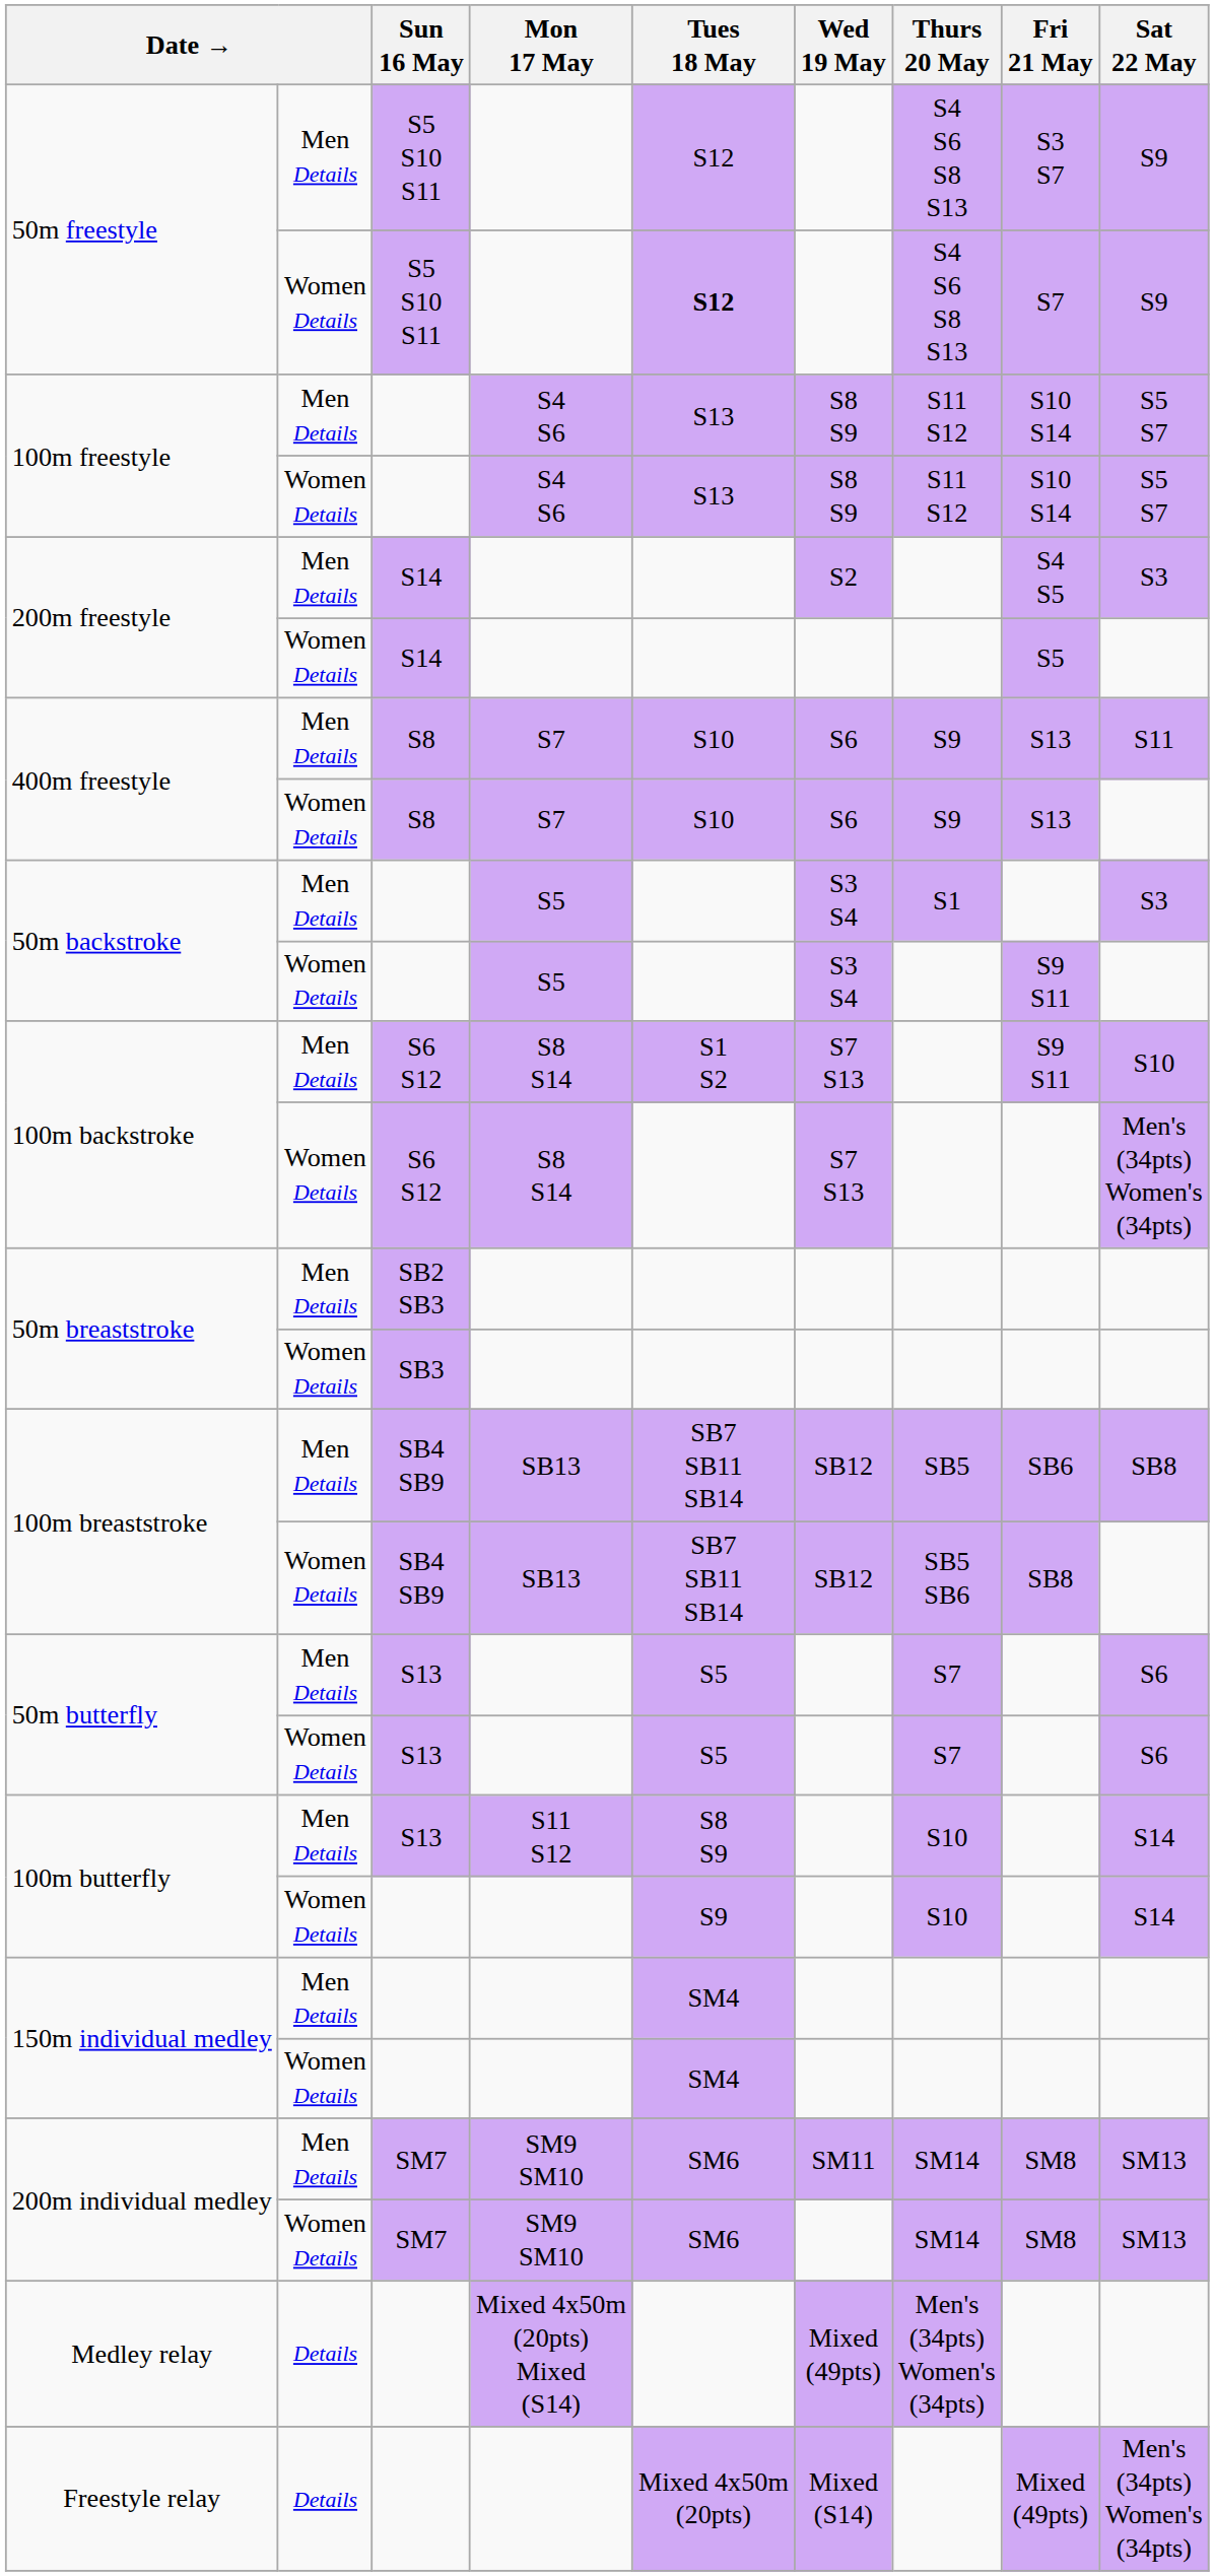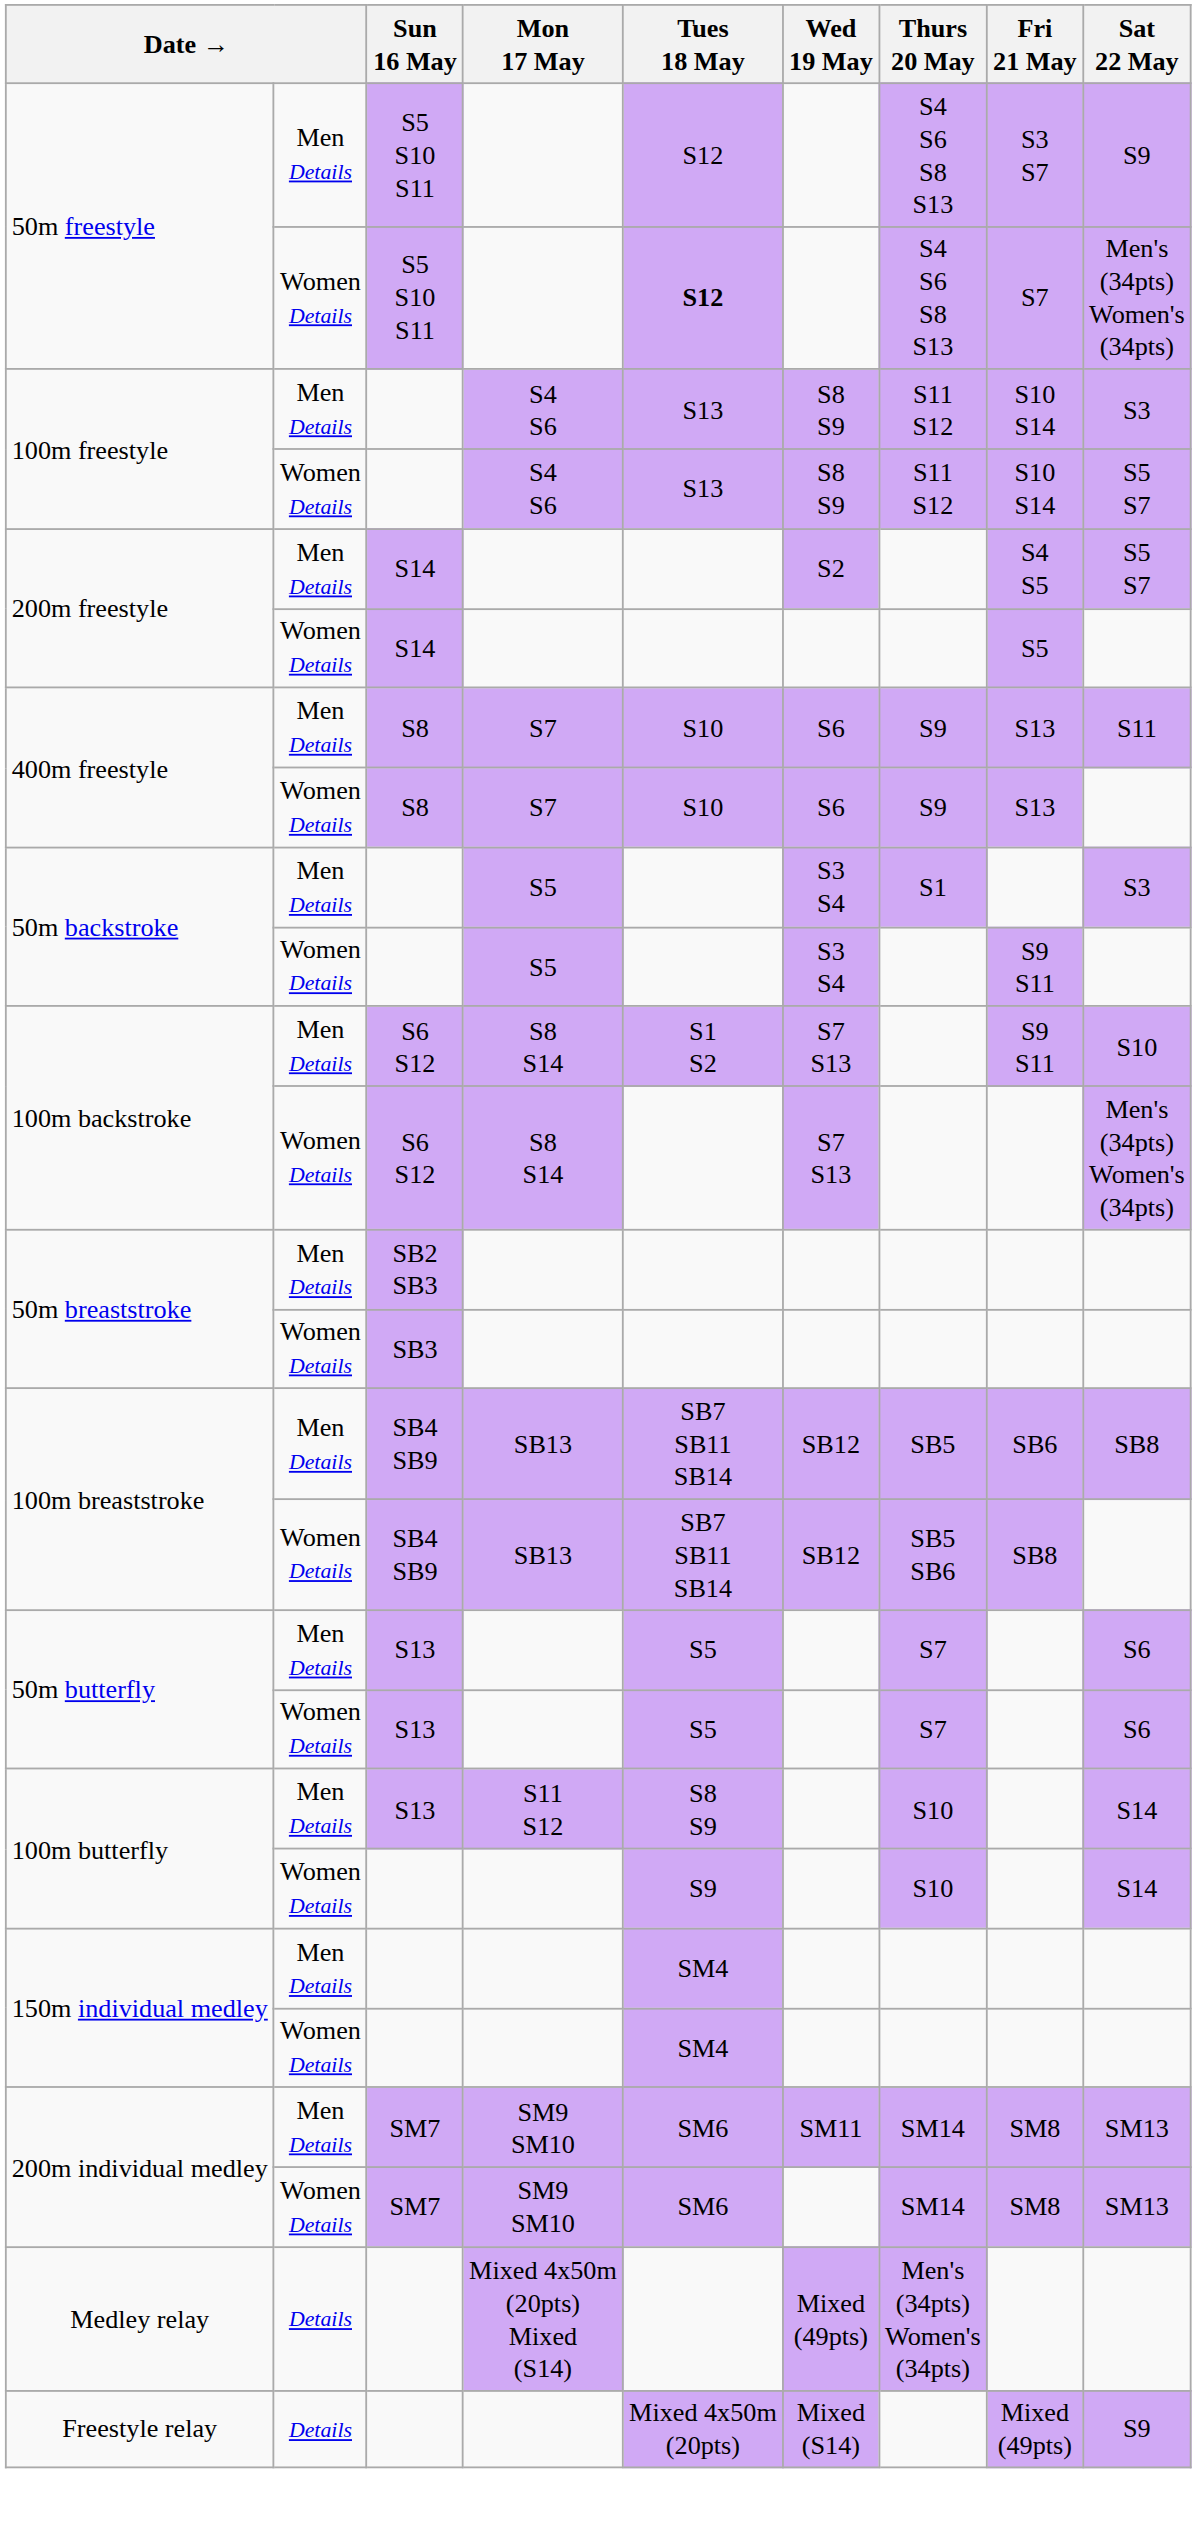 <table class="wikitable" style="margin:0.5em auto; font-size:90%; line-height:1.25em;">
 <tr align="center">
 <th colspan="2">Date →</th>
 <th>Sun<br>16 May</th>
 <th>Mon<br>17 May</th>
 <th>Tues<br>18 May</th>
 <th>Wed<br>19 May</th>
 <th>Thurs<br>20 May</th>
 <th>Fri<br>21 May</th>
 <th>Sat<br>22 May</th>
 </tr>
 <tr align="center">
 <td align="left" rowspan="2">50m <a href='#'>freestyle</a></td>
 <td>Men<br><small><em><a href='#'>Details</a></em></small></td>
 <td bgcolor="#D0A9F5">S5<br>S10<br>S11</td>
 <td></td>
 <td bgcolor="#D0A9F5">S12</td>
 <td></td>
 <td bgcolor="#D0A9F5">S4<br>S6<br>S8<br>S13</td>
 <td bgcolor="#D0A9F5">S3<br>S7</td>
 <td bgcolor="#D0A9F5">S9</td>
 </tr>
 <tr align="center">
 <td>Women <br><small><em><a href='#'>Details</a></em></small></td>
 <td bgcolor="#D0A9F5">S5<br>S10<br>S11</td>
 <td></td>
 <td bgcolor="#D0A9F5"><strong>S12</strong></td>
 <td></td>
 <td bgcolor="#D0A9F5">S4<br>S6<br>S8<br>S13</td>
 <td bgcolor="#D0A9F5">S7</td>
-<td bgcolor="#D0A9F5">S9</td>
+<td bgcolor="#D0A9F5">Men's <br>(34pts)<br>Women's <br>(34pts)</td>
 </tr>
 <tr align="center">
 <td align="left" rowspan="2">100m freestyle</td>
 <td>Men<br><small><em><a href='#'>Details</a></em></small></td>
 <td></td>
 <td bgcolor="#D0A9F5">S4<br>S6</td>
 <td bgcolor="#D0A9F5">S13</td>
 <td bgcolor="#D0A9F5">S8<br>S9</td>
 <td bgcolor="#D0A9F5">S11<br>S12</td>
 <td bgcolor="#D0A9F5">S10<br>S14</td>
-<td bgcolor="#D0A9F5">S5<br>S7</td>
+<td bgcolor="#D0A9F5">S3</td>
 </tr>
 <tr align="center">
 <td>Women <br><small><em><a href='#'>Details</a></em></small></td>
 <td></td>
 <td bgcolor="#D0A9F5">S4<br>S6</td>
 <td bgcolor="#D0A9F5">S13</td>
 <td bgcolor="#D0A9F5">S8<br>S9</td>
 <td bgcolor="#D0A9F5">S11<br>S12</td>
 <td bgcolor="#D0A9F5">S10<br>S14</td>
 <td bgcolor="#D0A9F5">S5<br>S7</td>
 </tr>
 <tr align="center">
 <td align="left" rowspan="2">200m freestyle</td>
 <td>Men<br><small><em><a href='#'>Details</a></em></small></td>
 <td bgcolor="#D0A9F5">S14</td>
 <td></td>
 <td></td>
 <td bgcolor="#D0A9F5">S2</td>
 <td></td>
 <td bgcolor="#D0A9F5">S4<br>S5</td>
-<td bgcolor="#D0A9F5">S3</td>
+<td bgcolor="#D0A9F5">S5<br>S7</td>
 </tr>
 <tr align="center">
 <td>Women <br><small><em><a href='#'>Details</a></em></small></td>
 <td bgcolor="#D0A9F5">S14</td>
 <td></td>
 <td></td>
 <td></td>
 <td></td>
 <td bgcolor="#D0A9F5">S5</td>
 <td></td>
 </tr>
 <tr align="center">
 <td align="left" rowspan="2">400m freestyle</td>
 <td>Men<br><small><em><a href='#'>Details</a></em></small></td>
 <td bgcolor="#D0A9F5">S8</td>
 <td bgcolor="#D0A9F5">S7</td>
 <td bgcolor="#D0A9F5">S10</td>
 <td bgcolor="#D0A9F5">S6</td>
 <td bgcolor="#D0A9F5">S9</td>
 <td bgcolor="#D0A9F5">S13</td>
 <td bgcolor="#D0A9F5">S11</td>
 </tr>
 <tr align="center">
 <td>Women <br><small><em><a href='#'>Details</a></em></small></td>
 <td bgcolor="#D0A9F5">S8</td>
 <td bgcolor="#D0A9F5">S7</td>
 <td bgcolor="#D0A9F5">S10</td>
 <td bgcolor="#D0A9F5">S6</td>
 <td bgcolor="#D0A9F5">S9</td>
 <td bgcolor="#D0A9F5">S13</td>
 <td></td>
 </tr>
 <tr align="center">
 <td align="left" rowspan="2">50m <a href='#'>backstroke</a></td>
 <td>Men<br><small><em><a href='#'>Details</a></em></small></td>
 <td></td>
 <td bgcolor="#D0A9F5">S5</td>
 <td></td>
 <td bgcolor="#D0A9F5">S3<br>S4</td>
 <td bgcolor="#D0A9F5">S1</td>
 <td></td>
 <td bgcolor="#D0A9F5">S3</td>
 </tr>
 <tr align="center">
 <td>Women <br><small><em><a href='#'>Details</a></em></small></td>
 <td></td>
 <td bgcolor="#D0A9F5">S5</td>
 <td></td>
 <td bgcolor="#D0A9F5">S3<br>S4</td>
 <td></td>
 <td bgcolor="#D0A9F5">S9<br>S11</td>
 <td></td>
 </tr>
 <tr align="center">
 <td align="left" rowspan="2">100m backstroke</td>
 <td>Men<br><small><em><a href='#'>Details</a></em></small></td>
 <td bgcolor="#D0A9F5">S6<br>S12</td>
 <td bgcolor="#D0A9F5">S8<br>S14</td>
 <td bgcolor="#D0A9F5">S1<br>S2</td>
 <td bgcolor="#D0A9F5">S7<br>S13</td>
 <td></td>
 <td bgcolor="#D0A9F5">S9<br>S11</td>
 <td bgcolor="#D0A9F5">S10</td>
 </tr>
 <tr align="center">
 <td>Women <br><small><em><a href='#'>Details</a></em></small></td>
 <td bgcolor="#D0A9F5">S6<br>S12</td>
 <td bgcolor="#D0A9F5">S8<br>S14</td>
 <td></td>
 <td bgcolor="#D0A9F5">S7<br>S13</td>
 <td></td>
 <td></td>
 <td bgcolor="#D0A9F5">Men's <br>(34pts)<br>Women's <br>(34pts)</td>
 </tr>
 <tr align="center">
 <td align="left" rowspan="2">50m <a href='#'>breaststroke</a></td>
 <td>Men<br><small><em><a href='#'>Details</a></em></small></td>
 <td bgcolor="#D0A9F5">SB2<br>SB3</td>
 <td></td>
 <td></td>
 <td></td>
 <td></td>
 <td></td>
 <td></td>
 </tr>
 <tr align="center">
 <td>Women <br><small><em><a href='#'>Details</a></em></small></td>
 <td bgcolor="#D0A9F5">SB3</td>
 <td></td>
 <td></td>
 <td></td>
 <td></td>
 <td></td>
 <td></td>
 </tr>
 <tr align="center">
 <td align="left" rowspan="2">100m breaststroke</td>
 <td>Men<br><small><em><a href='#'>Details</a></em></small></td>
 <td bgcolor="#D0A9F5">SB4<br>SB9</td>
 <td bgcolor="#D0A9F5">SB13</td>
 <td bgcolor="#D0A9F5">SB7<br>SB11<br>SB14</td>
 <td bgcolor="#D0A9F5">SB12</td>
 <td bgcolor="#D0A9F5">SB5</td>
 <td bgcolor="#D0A9F5">SB6</td>
 <td bgcolor="#D0A9F5">SB8</td>
 </tr>
 <tr align="center">
 <td>Women <br><small><em><a href='#'>Details</a></em></small></td>
 <td bgcolor="#D0A9F5">SB4<br>SB9</td>
 <td bgcolor="#D0A9F5">SB13</td>
 <td bgcolor="#D0A9F5">SB7<br>SB11<br>SB14</td>
 <td bgcolor="#D0A9F5">SB12</td>
 <td bgcolor="#D0A9F5">SB5<br>SB6</td>
 <td bgcolor="#D0A9F5">SB8</td>
 <td></td>
 </tr>
 <tr align="center">
 <td align="left" rowspan="2">50m <a href='#'>butterfly</a></td>
 <td>Men<br><small><em><a href='#'>Details</a></em></small></td>
 <td bgcolor="#D0A9F5">S13</td>
 <td></td>
 <td bgcolor="#D0A9F5">S5</td>
 <td></td>
 <td bgcolor="#D0A9F5">S7</td>
 <td></td>
 <td bgcolor="#D0A9F5">S6</td>
 </tr>
 <tr align="center">
 <td>Women <br><small><em><a href='#'>Details</a></em></small></td>
 <td bgcolor="#D0A9F5">S13</td>
 <td></td>
 <td bgcolor="#D0A9F5">S5</td>
 <td></td>
 <td bgcolor="#D0A9F5">S7</td>
 <td></td>
 <td bgcolor="#D0A9F5">S6</td>
 </tr>
 <tr align="center">
 <td align="left" rowspan="2">100m butterfly</td>
 <td>Men<br><small><em><a href='#'>Details</a></em></small></td>
 <td bgcolor="#D0A9F5">S13</td>
 <td bgcolor="#D0A9F5">S11<br>S12</td>
 <td bgcolor="#D0A9F5">S8<br>S9</td>
 <td></td>
 <td bgcolor="#D0A9F5">S10</td>
 <td></td>
 <td bgcolor="#D0A9F5">S14</td>
 </tr>
 <tr align="center">
 <td>Women <br><small><em><a href='#'>Details</a></em></small></td>
 <td></td>
 <td></td>
 <td bgcolor="#D0A9F5">S9</td>
 <td></td>
 <td bgcolor="#D0A9F5">S10</td>
 <td></td>
 <td bgcolor="#D0A9F5">S14</td>
 </tr>
 <tr align="center">
 <td align="left" rowspan="2">150m <a href='#'>individual medley</a></td>
 <td>Men<br><small><em><a href='#'>Details</a></em></small></td>
 <td></td>
 <td></td>
 <td bgcolor="#D0A9F5">SM4</td>
 <td></td>
 <td></td>
 <td></td>
 <td></td>
 </tr>
 <tr align="center">
 <td>Women <br><small><em><a href='#'>Details</a></em></small></td>
 <td></td>
 <td></td>
 <td bgcolor="#D0A9F5">SM4</td>
 <td></td>
 <td></td>
 <td></td>
 <td></td>
 </tr>
 <tr align="center">
 <td align="left" rowspan="2">200m individual medley</td>
 <td>Men<br><small><em><a href='#'>Details</a></em></small></td>
 <td bgcolor="#D0A9F5">SM7</td>
 <td bgcolor="#D0A9F5">SM9<br>SM10</td>
 <td bgcolor="#D0A9F5">SM6</td>
 <td bgcolor="#D0A9F5">SM11</td>
 <td bgcolor="#D0A9F5">SM14</td>
 <td bgcolor="#D0A9F5">SM8</td>
 <td bgcolor="#D0A9F5">SM13</td>
 </tr>
 <tr align="center">
 <td>Women <br><small><em><a href='#'>Details</a></em></small></td>
 <td bgcolor="#D0A9F5">SM7</td>
 <td bgcolor="#D0A9F5">SM9<br>SM10</td>
 <td bgcolor="#D0A9F5">SM6</td>
 <td></td>
 <td bgcolor="#D0A9F5">SM14</td>
 <td bgcolor="#D0A9F5">SM8</td>
 <td bgcolor="#D0A9F5">SM13</td>
 </tr>
 <tr align="center">
 <td>Medley relay</td>
 <td><small><em><a href='#'>Details</a></em></small></td>
 <td></td>
 <td bgcolor="#D0A9F5">Mixed 4x50m <br>(20pts)<br>Mixed <br>(S14)</td>
 <td></td>
 <td bgcolor="#D0A9F5">Mixed <br>(49pts)</td>
 <td bgcolor="#D0A9F5">Men's <br>(34pts)<br>Women's <br>(34pts)</td>
 <td></td>
 <td></td>
 </tr>
 <tr align="center">
 <td>Freestyle relay</td>
 <td><small><em><a href='#'>Details</a></em></small></td>
 <td></td>
 <td></td>
 <td bgcolor="#D0A9F5">Mixed 4x50m<br>(20pts)</td>
 <td bgcolor="#D0A9F5">Mixed <br>(S14)</td>
 <td></td>
 <td bgcolor="#D0A9F5">Mixed <br>(49pts)</td>
-<td bgcolor="#D0A9F5">Men's <br>(34pts)<br>Women's <br>(34pts)</td>
+<td bgcolor="#D0A9F5">S9</td>
 </tr>
 </table>
